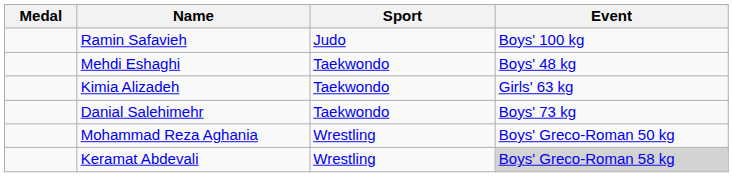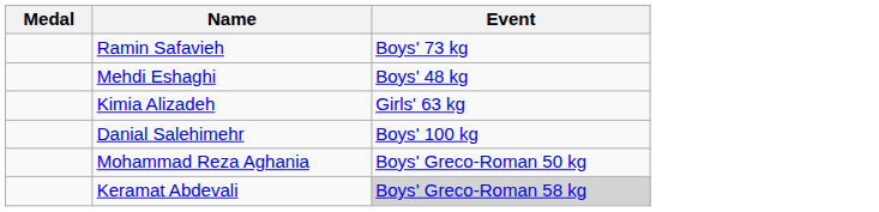 <table class="wikitable sortable" style="text-align:left;">
 <tr>
 <th width="70">Medal</th>
 <th width="240">Name</th>
-<th width="190">Sport</th>
 <th width="240">Event</th>
 </tr>
 <tr>
 <td></td>
 <td><a href='#'>Ramin Safavieh</a></td>
-<td><a href='#'>Judo</a></td>
-<td><a href='#'>Boys' 100 kg</a></td>
+<td><a href='#'>Boys' 73 kg</a></td>
 </tr>
 <tr>
 <td></td>
 <td><a href='#'>Mehdi Eshaghi</a></td>
-<td><a href='#'>Taekwondo</a></td>
 <td><a href='#'>Boys' 48 kg</a></td>
 </tr>
 <tr>
 <td></td>
 <td><a href='#'>Kimia Alizadeh</a></td>
-<td><a href='#'>Taekwondo</a></td>
 <td><a href='#'>Girls' 63 kg</a></td>
 </tr>
 <tr>
 <td></td>
 <td><a href='#'>Danial Salehimehr</a></td>
-<td><a href='#'>Taekwondo</a></td>
-<td><a href='#'>Boys' 73 kg</a></td>
+<td><a href='#'>Boys' 100 kg</a></td>
 </tr>
 <tr>
 <td></td>
 <td><a href='#'>Mohammad Reza Aghania</a></td>
-<td><a href='#'>Wrestling</a></td>
 <td><a href='#'>Boys' Greco-Roman 50 kg</a></td>
 </tr>
 <tr>
 <td></td>
 <td><a href='#'>Keramat Abdevali</a></td>
-<td><a href='#'>Wrestling</a></td>
 <td style="background: lightgrey;"><a href='#'>Boys' Greco-Roman 58 kg</a></td>
 </tr>
 </table>
